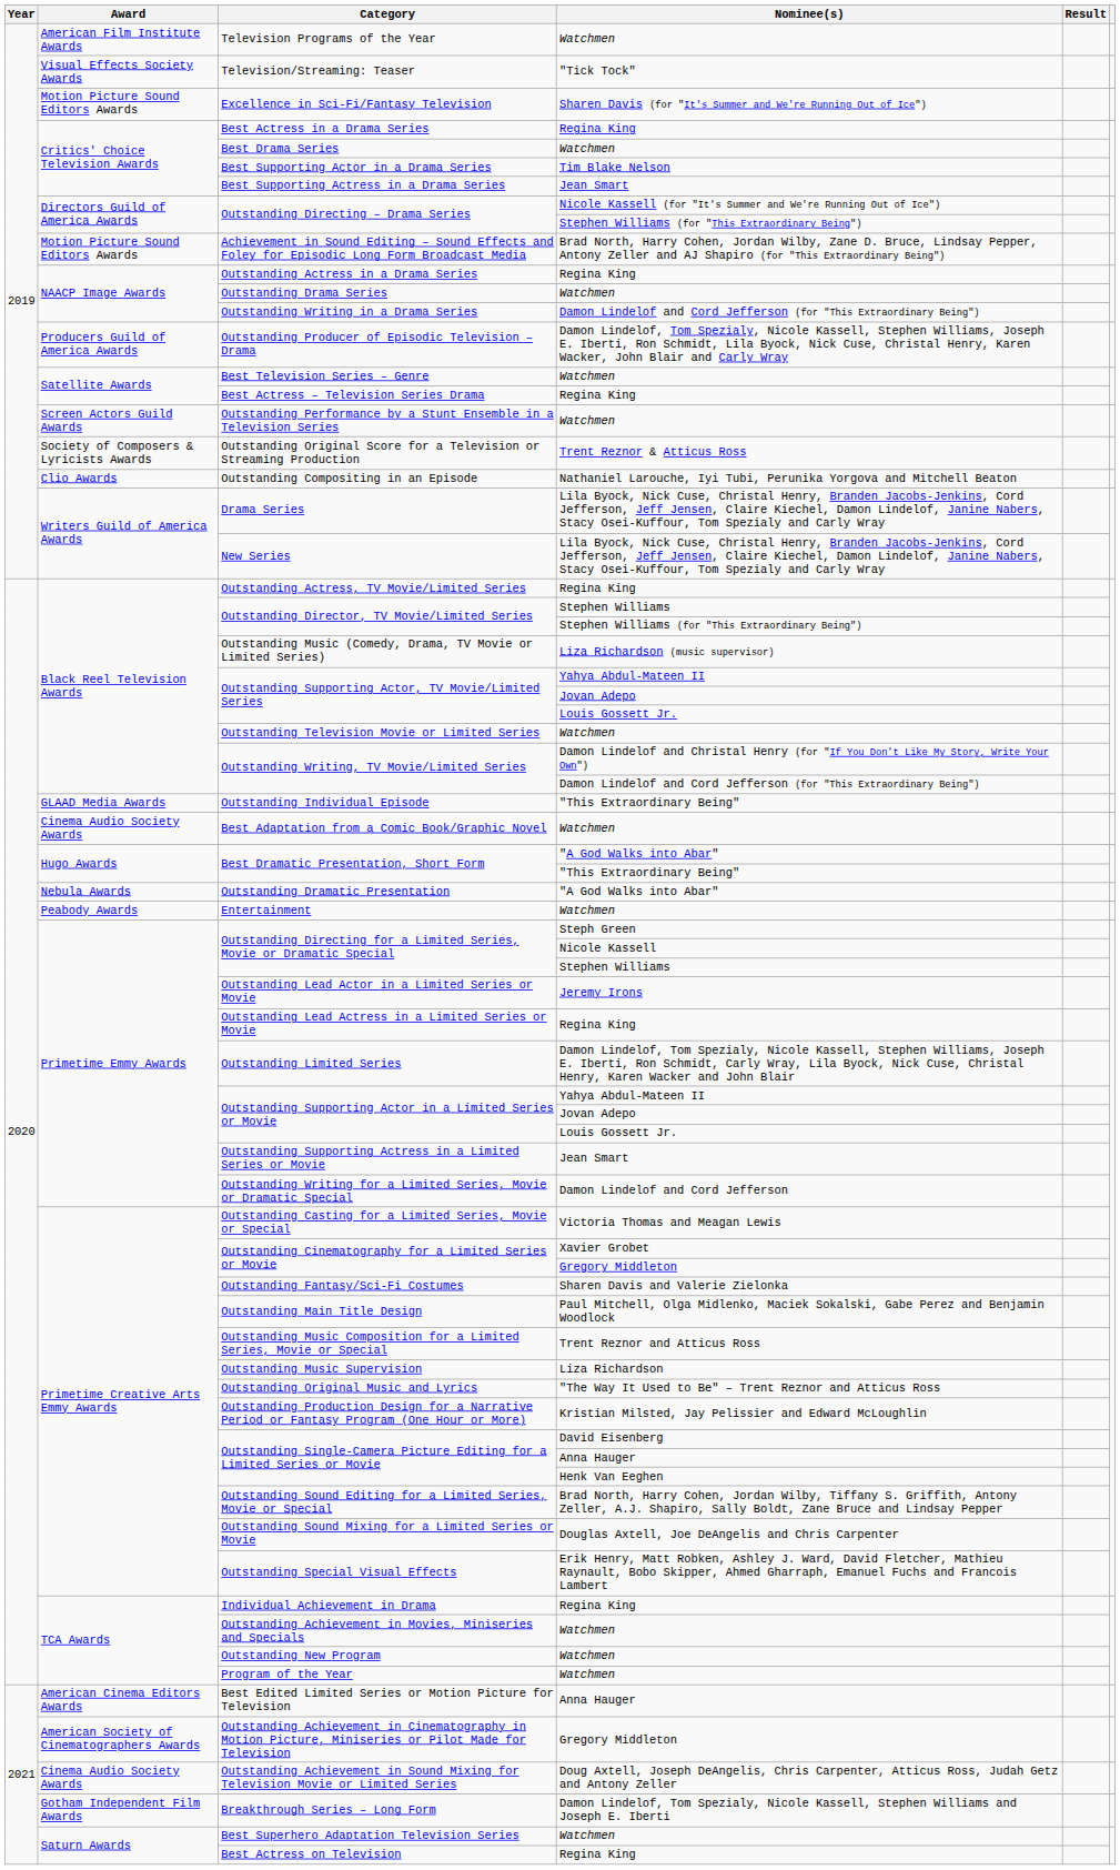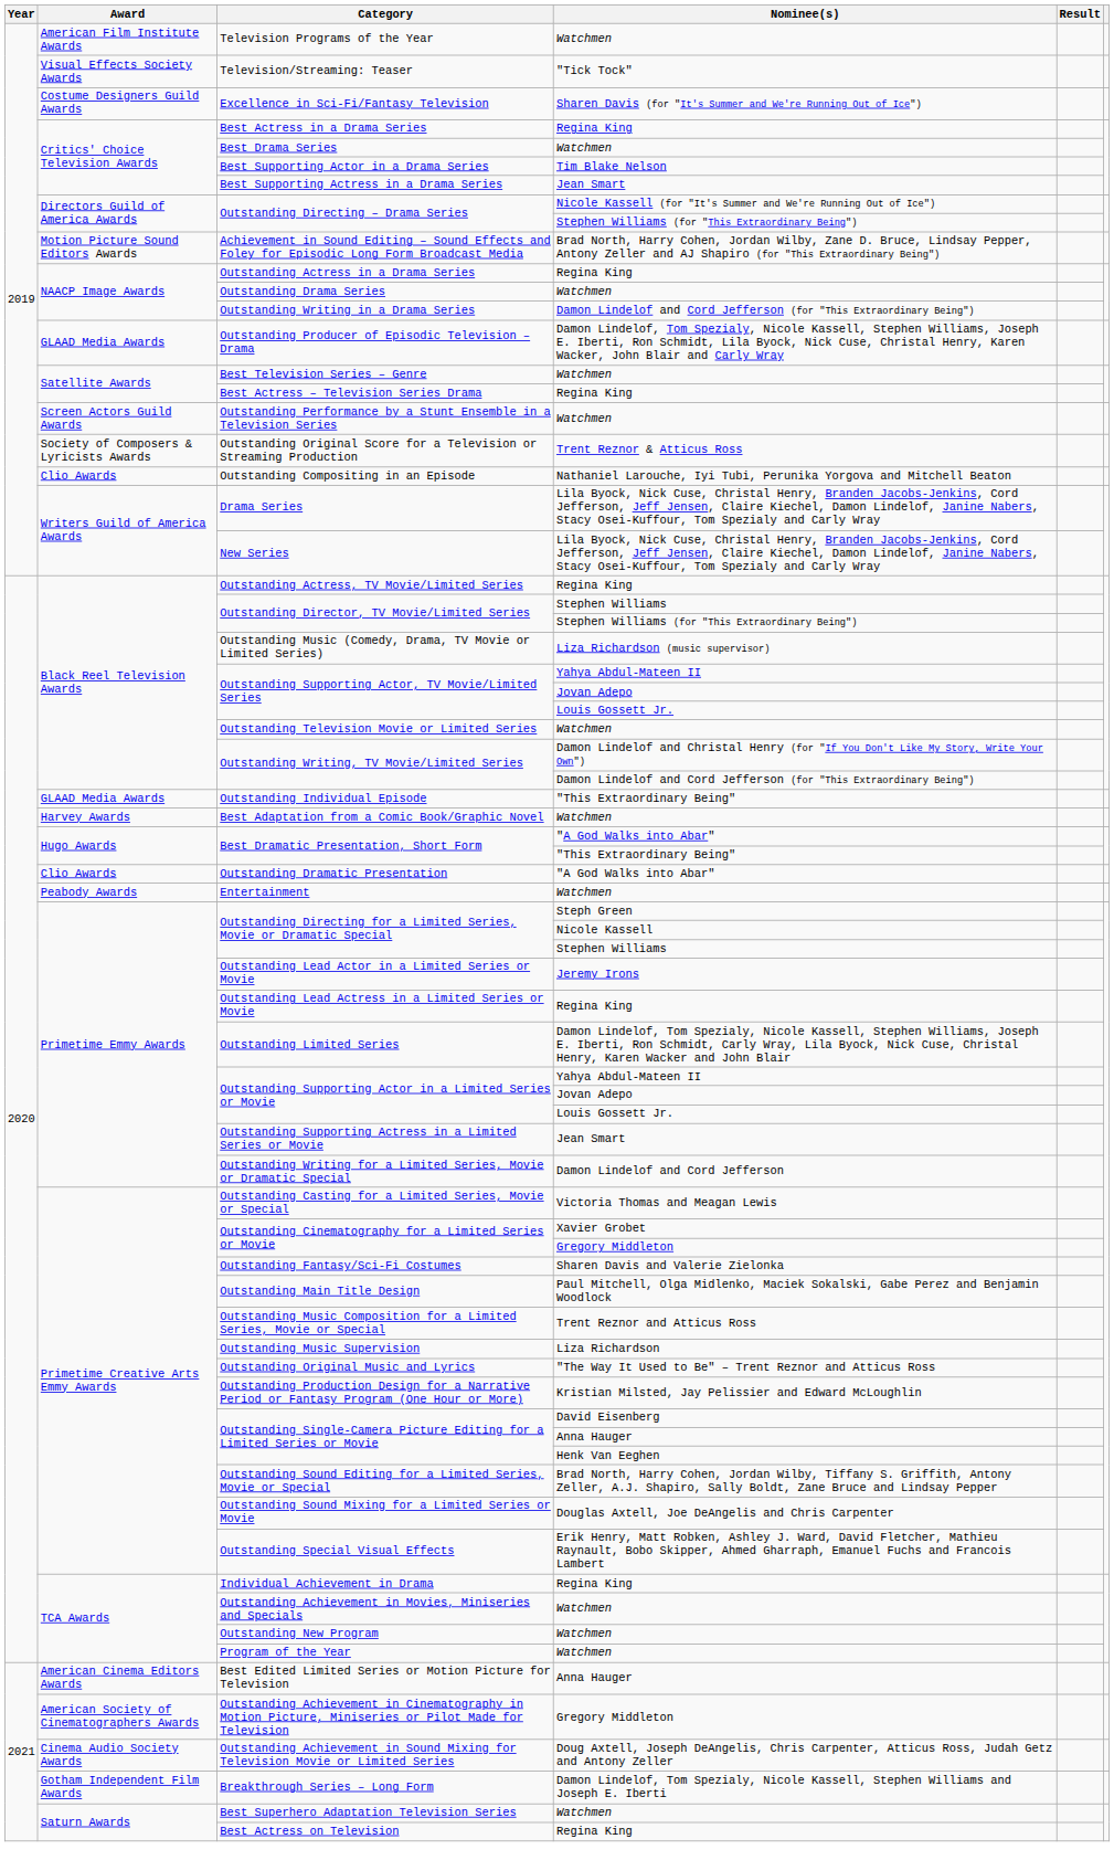 <table class="wikitable sortable">
 <tr>
 <th scope="col">Year</th>
 <th scope="col">Award</th>
 <th scope="col">Category</th>
 <th scope="col">Nominee(s)</th>
 <th scope="col">Result</th>
 <th scope="col" class="unsortable"></th>
 </tr>
 <tr>
 <td rowspan="21" style="text-align: center;">2019</td>
 <td><a href='#'>American Film Institute Awards</a></td>
 <td scope="row">Television Programs of the Year</td>
 <td scope="row"><em>Watchmen</em></td>
 <td></td>
 <td style="text-align: center;"></td>
 </tr>
 <tr>
 <td><a href='#'>Visual Effects Society Awards</a></td>
 <td>Television/Streaming: Teaser</td>
 <td data-sort-value="Tick Tock">"Tick Tock"</td>
 <td></td>
 <td style="text-align: center;"></td>
 </tr>
 <tr>
-<td><a href='#'>Motion Picture Sound Editors</a> Awards</td>
+<td><a href='#'>Costume Designers Guild Awards</a></td>
 <td><a href='#'>Excellence in Sci-Fi/Fantasy Television</a></td>
 <td data-sort-value="Davis, Sharen"><a href='#'>Sharen Davis</a> <small>(for "<a href='#'>It's Summer and We're Running Out of Ice</a>")</small></td>
 <td></td>
 <td style="text-align: center;"></td>
 </tr>
 <tr>
 <td rowspan="4"><a href='#'>Critics' Choice Television Awards</a></td>
 <td><a href='#'>Best Actress in a Drama Series</a></td>
 <td data-sort-value="King, Regina"><a href='#'>Regina King</a></td>
 <td></td>
 <td rowspan="4" style="text-align: center;"></td>
 </tr>
 <tr>
 <td><a href='#'>Best Drama Series</a></td>
 <td><em>Watchmen</em></td>
 <td></td>
 </tr>
 <tr>
 <td><a href='#'>Best Supporting Actor in a Drama Series</a></td>
 <td data-sort-value="Nelson, Tim Blake"><a href='#'>Tim Blake Nelson</a></td>
 <td></td>
 </tr>
 <tr>
 <td><a href='#'>Best Supporting Actress in a Drama Series</a></td>
 <td data-sort-value="Smart, Jean"><a href='#'>Jean Smart</a></td>
 <td></td>
 </tr>
 <tr>
 <td rowspan="2"><a href='#'>Directors Guild of America Awards</a></td>
 <td rowspan="2"><a href='#'>Outstanding Directing – Drama Series</a></td>
 <td data-sort-value="Kassell, Nicole"><a href='#'>Nicole Kassell</a> <small>(for "It's Summer and We're Running Out of Ice")</small></td>
 <td></td>
 <td rowspan="2" style="text-align: center;"></td>
 </tr>
 <tr>
 <td data-sort-value="Williams, Stephen"><a href='#'>Stephen Williams</a> <small>(for "<a href='#'>This Extraordinary Being</a>")</small></td>
 <td></td>
 </tr>
 <tr>
 <td><a href='#'>Motion Picture Sound Editors</a> Awards</td>
 <td><a href='#'>Achievement in Sound Editing – Sound Effects and Foley for Episodic Long Form Broadcast Media</a></td>
 <td data-sort-value="North, Brad, Harry Cohen, Jordan Wilby, Zane D. Bruce">Brad North, Harry Cohen, Jordan Wilby, Zane D. Bruce, Lindsay Pepper, Antony Zeller and AJ Shapiro <small>(for "This Extraordinary Being")</small></td>
 <td></td>
 <td style="text-align: center;"></td>
 </tr>
 <tr>
 <td rowspan="3"><a href='#'>NAACP Image Awards</a></td>
 <td><a href='#'>Outstanding Actress in a Drama Series</a></td>
 <td data-sort-value="King, Regina">Regina King</td>
 <td></td>
 <td rowspan="3" style="text-align: center;"></td>
 </tr>
 <tr>
 <td><a href='#'>Outstanding Drama Series</a></td>
 <td><em>Watchmen</em></td>
 <td></td>
 </tr>
 <tr>
 <td><a href='#'>Outstanding Writing in a Drama Series</a></td>
 <td data-sort-value="Lindelof, Damon and Cord Jefferson"><a href='#'>Damon Lindelof</a> and <a href='#'>Cord Jefferson</a> <small>(for "This Extraordinary Being")</small></td>
 <td></td>
 </tr>
 <tr>
-<td><a href='#'>Producers Guild of America Awards</a></td>
+<td><a href='#'>GLAAD Media Awards</a></td>
 <td><a href='#'>Outstanding Producer of Episodic Television – Drama</a></td>
 <td data-sort-value="Lindelof, Damon, Tom Spezialy">Damon Lindelof, <a href='#'>Tom Spezialy</a>, Nicole Kassell, Stephen Williams, Joseph E. Iberti, Ron Schmidt, Lila Byock, Nick Cuse, Christal Henry, Karen Wacker, John Blair and <a href='#'>Carly Wray</a></td>
 <td></td>
 <td style="text-align: center;"></td>
 </tr>
 <tr>
 <td rowspan="2"><a href='#'>Satellite Awards</a></td>
 <td><a href='#'>Best Television Series – Genre</a></td>
 <td><em>Watchmen</em></td>
 <td></td>
 <td rowspan="2" style="text-align: center;"></td>
 </tr>
 <tr>
 <td><a href='#'>Best Actress – Television Series Drama</a></td>
 <td data-sort-value="King, Regina">Regina King</td>
 <td></td>
 </tr>
 <tr>
 <td><a href='#'>Screen Actors Guild Awards</a></td>
 <td><a href='#'>Outstanding Performance by a Stunt Ensemble in a Television Series</a></td>
 <td><em>Watchmen</em></td>
 <td></td>
 <td style="text-align: center;"></td>
 </tr>
 <tr>
 <td>Society of Composers & Lyricists Awards</td>
 <td>Outstanding Original Score for a Television or Streaming Production</td>
 <td data-sort-value="Reznor, Trent & Atticus Ross"><a href='#'>Trent Reznor</a> & <a href='#'>Atticus Ross</a></td>
 <td></td>
 <td style="text-align: center;"></td>
 </tr>
 <tr>
 <td><a href='#'>Clio Awards</a></td>
 <td>Outstanding Compositing in an Episode</td>
 <td data-sort-value="Larouch, Nathaniel, Iyi Tubi">Nathaniel Larouche, Iyi Tubi, Perunika Yorgova and Mitchell Beaton </td>
 <td></td>
 <td style="text-align: center;"></td>
 </tr>
 <tr>
 <td rowspan="2"><a href='#'>Writers Guild of America Awards</a></td>
 <td><a href='#'>Drama Series</a></td>
 <td data-sort-value="Byock, Lila, Nick Cuse">Lila Byock, Nick Cuse, Christal Henry, <a href='#'>Branden Jacobs-Jenkins</a>, Cord Jefferson, <a href='#'>Jeff Jensen</a>, Claire Kiechel, Damon Lindelof, <a href='#'>Janine Nabers</a>, Stacy Osei-Kuffour, Tom Spezialy and Carly Wray</td>
 <td></td>
 <td rowspan="2" style="text-align: center;"></td>
 </tr>
 <tr>
 <td><a href='#'>New Series</a></td>
 <td data-sort-value="Byock, Lila, Nick Cuse">Lila Byock, Nick Cuse, Christal Henry, <a href='#'>Branden Jacobs-Jenkins</a>, Cord Jefferson, <a href='#'>Jeff Jensen</a>, Claire Kiechel, Damon Lindelof, <a href='#'>Janine Nabers</a>, Stacy Osei-Kuffour, Tom Spezialy and Carly Wray</td>
 <td></td>
 </tr>
 <tr>
 <td rowspan="46" style="text-align: center;">2020</td>
 <td rowspan="10"><a href='#'>Black Reel Television Awards</a></td>
 <td><a href='#'>Outstanding Actress, TV Movie/Limited Series</a></td>
 <td data-sort-value="King, Regina">Regina King</td>
 <td></td>
 <td rowspan="10" style="text-align: center;"></td>
 </tr>
 <tr>
 <td rowspan="2"><a href='#'>Outstanding Director, TV Movie/Limited Series</a></td>
 <td data-sort-value="Williams, Stephen">Stephen Williams </td>
 <td></td>
 </tr>
 <tr>
 <td data-sort-value="Williams, Stephen">Stephen Williams <small>(for "This Extraordinary Being")</small></td>
 <td></td>
 </tr>
 <tr>
 <td>Outstanding Music (Comedy, Drama, TV Movie or Limited Series)</td>
 <td data-sort-value="Richardson, Liza"><a href='#'>Liza Richardson</a> <small>(music supervisor)</small></td>
 <td></td>
 </tr>
 <tr>
 <td rowspan="3"><a href='#'>Outstanding Supporting Actor, TV Movie/Limited Series</a></td>
 <td data-sort-value="Abdul-Mateen II, Yahya"><a href='#'>Yahya Abdul-Mateen II</a></td>
 <td></td>
 </tr>
 <tr>
 <td data-sort-value="Adepo, Jovan"><a href='#'>Jovan Adepo</a></td>
 <td></td>
 </tr>
 <tr>
 <td data-sort-value="Gossett Jr., Louis"><a href='#'>Louis Gossett Jr.</a></td>
 <td></td>
 </tr>
 <tr>
 <td><a href='#'>Outstanding Television Movie or Limited Series</a></td>
 <td><em>Watchmen</em></td>
 <td></td>
 </tr>
 <tr>
 <td rowspan="2"><a href='#'>Outstanding Writing, TV Movie/Limited Series</a></td>
 <td data-sort-value="Lindelof, Damon and Christal Henry">Damon Lindelof and Christal Henry <small>(for "<a href='#'>If You Don't Like My Story, Write Your Own</a>")</small></td>
 <td></td>
 </tr>
 <tr>
 <td data-sort-value="Lindelof, Damon and Cord Jefferson">Damon Lindelof and Cord Jefferson <small>(for "This Extraordinary Being")</small></td>
 <td></td>
 </tr>
 <tr>
 <td><a href='#'>GLAAD Media Awards</a></td>
 <td><a href='#'>Outstanding Individual Episode</a></td>
 <td data-sort-value="This Extraordinary Being">"This Extraordinary Being"</td>
 <td></td>
 <td style="text-align: center;"></td>
 </tr>
 <tr>
-<td><a href='#'>Cinema Audio Society Awards</a></td>
+<td><a href='#'>Harvey Awards</a></td>
 <td><a href='#'>Best Adaptation from a Comic Book/Graphic Novel</a></td>
 <td><em>Watchmen</em></td>
 <td></td>
 <td style="text-align: center;"></td>
 </tr>
 <tr>
 <td rowspan="2"><a href='#'>Hugo Awards</a></td>
 <td rowspan="2"><a href='#'>Best Dramatic Presentation, Short Form</a></td>
 <td data-sort-value="God Walks into Abar, A">"<a href='#'>A God Walks into Abar</a>"</td>
 <td></td>
 <td rowspan="2" style="text-align: center;"></td>
 </tr>
 <tr>
 <td data-sort-value="This Extraordinary Being">"This Extraordinary Being"</td>
 <td></td>
 </tr>
 <tr>
-<td><a href='#'>Nebula Awards</a></td>
+<td><a href='#'>Clio Awards</a></td>
 <td><a href='#'>Outstanding Dramatic Presentation</a></td>
 <td data-sort-value="God Walks into Abar, A">"A God Walks into Abar"</td>
 <td></td>
 <td style="text-align: center;"></td>
 </tr>
 <tr>
 <td><a href='#'>Peabody Awards</a></td>
 <td><a href='#'>Entertainment</a></td>
 <td><em>Watchmen</em></td>
 <td></td>
 <td style="text-align: center;"></td>
 </tr>
 <tr>
 <td rowspan="11"><a href='#'>Primetime Emmy Awards</a></td>
 <td rowspan="3"><a href='#'>Outstanding Directing for a Limited Series, Movie or Dramatic Special</a></td>
 <td data-sort-value="Green, Steph">Steph Green </td>
 <td></td>
 <td rowspan="26" style="text-align: center;"><br><br><br></td>
 </tr>
 <tr>
 <td data-sort-value="Kassell, Nicole">Nicole Kassell </td>
 <td></td>
 </tr>
 <tr>
 <td data-sort-value="Williams, Stephen">Stephen Williams </td>
 <td></td>
 </tr>
 <tr>
 <td><a href='#'>Outstanding Lead Actor in a Limited Series or Movie</a></td>
 <td data-sort-value="Irons, Jeremy"><a href='#'>Jeremy Irons</a></td>
 <td></td>
 </tr>
 <tr>
 <td><a href='#'>Outstanding Lead Actress in a Limited Series or Movie</a></td>
 <td data-sort-value="King, Regina">Regina King</td>
 <td></td>
 </tr>
 <tr>
 <td><a href='#'>Outstanding Limited Series</a></td>
 <td data-sort-value="Lindelof, Damon, Tom Spezialy, Nicole Kassell, Stephen Williams">Damon Lindelof, Tom Spezialy, Nicole Kassell, Stephen Williams, Joseph E. Iberti, Ron Schmidt, Carly Wray, Lila Byock, Nick Cuse, Christal Henry, Karen Wacker and John Blair</td>
 <td></td>
 </tr>
 <tr>
 <td rowspan="3"><a href='#'>Outstanding Supporting Actor in a Limited Series or Movie</a></td>
 <td data-sort-value="Abdul-Mateen II, Yahya">Yahya Abdul-Mateen II </td>
 <td></td>
 </tr>
 <tr>
 <td data-sort-value="Adepo, Jovan">Jovan Adepo </td>
 <td></td>
 </tr>
 <tr>
 <td data-sort-value="Gossett Jr., Louis">Louis Gossett Jr. </td>
 <td></td>
 </tr>
 <tr>
 <td><a href='#'>Outstanding Supporting Actress in a Limited Series or Movie</a></td>
 <td data-sort-value="Smart, Jean">Jean Smart </td>
 <td></td>
 </tr>
 <tr>
 <td><a href='#'>Outstanding Writing for a Limited Series, Movie or Dramatic Special</a></td>
 <td data-sort-value="Lindelof, Damon, and Cord Jefferson">Damon Lindelof and Cord Jefferson </td>
 <td></td>
 </tr>
 <tr>
 <td rowspan="15"><a href='#'>Primetime Creative Arts Emmy Awards</a></td>
 <td><a href='#'>Outstanding Casting for a Limited Series, Movie or Special</a></td>
 <td data-sort-value="Thomas, Victoria and Meagan Lewis">Victoria Thomas and Meagan Lewis</td>
 <td></td>
 </tr>
 <tr>
 <td rowspan="2"><a href='#'>Outstanding Cinematography for a Limited Series or Movie</a></td>
 <td data-sort-value="Grobet, Xavier">Xavier Grobet </td>
 <td></td>
 </tr>
 <tr>
 <td data-sort-value="Middleton, Gregory"><a href='#'>Gregory Middleton</a> </td>
 <td></td>
 </tr>
 <tr>
 <td><a href='#'>Outstanding Fantasy/Sci-Fi Costumes</a></td>
 <td data-sort-value="Davis, Sharen, Valerie Zielonka">Sharen Davis and Valerie Zielonka </td>
 <td></td>
 </tr>
 <tr>
 <td><a href='#'>Outstanding Main Title Design</a></td>
 <td data-sort-value="Mitchell, Paul, Olga Midlenko">Paul Mitchell, Olga Midlenko, Maciek Sokalski, Gabe Perez and Benjamin Woodlock</td>
 <td></td>
 </tr>
 <tr>
 <td><a href='#'>Outstanding Music Composition for a Limited Series, Movie or Special</a></td>
 <td data-sort-value="Reznor, Trent and Atticus Ross">Trent Reznor and Atticus Ross </td>
 <td></td>
 </tr>
 <tr>
 <td><a href='#'>Outstanding Music Supervision</a></td>
 <td data-sort-value="Richardson, Lisa">Liza Richardson</td>
 <td></td>
 </tr>
 <tr>
 <td><a href='#'>Outstanding Original Music and Lyrics</a></td>
 <td data-sort-value="Way It Used to Be, The">"The Way It Used to Be" – Trent Reznor and Atticus Ross </td>
 <td></td>
 </tr>
 <tr>
 <td><a href='#'>Outstanding Production Design for a Narrative Period or Fantasy Program (One Hour or More)</a></td>
 <td data-sort-value="Milsted, Kristian, Jay Pelissier">Kristian Milsted, Jay Pelissier and Edward McLoughlin </td>
 <td></td>
 </tr>
 <tr>
 <td rowspan="3"><a href='#'>Outstanding Single-Camera Picture Editing for a Limited Series or Movie</a></td>
 <td data-sort-value="Eisenberg, David">David Eisenberg </td>
 <td></td>
 </tr>
 <tr>
 <td data-sort-value="Hauger, Anna">Anna Hauger </td>
 <td></td>
 </tr>
 <tr>
 <td data-sort-value="Van Eeghen, Henk">Henk Van Eeghen </td>
 <td></td>
 </tr>
 <tr>
 <td><a href='#'>Outstanding Sound Editing for a Limited Series, Movie or Special</a></td>
 <td data-sort-value="North, Brad, Harry Cohen, Jordan Wilby, Tiffany S. Griffith">Brad North, Harry Cohen, Jordan Wilby, Tiffany S. Griffith, Antony Zeller, A.J. Shapiro, Sally Boldt, Zane Bruce and Lindsay Pepper </td>
 <td></td>
 </tr>
 <tr>
 <td><a href='#'>Outstanding Sound Mixing for a Limited Series or Movie</a></td>
 <td data-sort-value="Axtell, Douglass, Jose DeAngelis">Douglas Axtell, Joe DeAngelis and Chris Carpenter </td>
 <td></td>
 </tr>
 <tr>
 <td><a href='#'>Outstanding Special Visual Effects</a></td>
 <td data-sort-value="Henry, Erik, Matt Robken">Erik Henry, Matt Robken, Ashley J. Ward, David Fletcher, Mathieu Raynault, Bobo Skipper, Ahmed Gharraph, Emanuel Fuchs and Francois Lambert </td>
 <td></td>
 </tr>
 <tr>
 <td rowspan="4"><a href='#'>TCA Awards</a></td>
 <td><a href='#'>Individual Achievement in Drama</a></td>
 <td data-sort-value="King, Regina">Regina King</td>
 <td></td>
 <td rowspan="4" style="text-align: center;"></td>
 </tr>
 <tr>
 <td><a href='#'>Outstanding Achievement in Movies, Miniseries and Specials</a></td>
 <td><em>Watchmen</em></td>
 <td></td>
 </tr>
 <tr>
 <td><a href='#'>Outstanding New Program</a></td>
 <td><em>Watchmen</em></td>
 <td></td>
 </tr>
 <tr>
 <td><a href='#'>Program of the Year</a></td>
 <td><em>Watchmen</em></td>
 <td></td>
 </tr>
 <tr>
 <td rowspan="6" style="text-align: center;">2021</td>
 <td><a href='#'>American Cinema Editors Awards</a></td>
 <td>Best Edited Limited Series or Motion Picture for Television</td>
 <td data-sort-value="Hauger, Anna">Anna Hauger </td>
 <td></td>
 <td style="text-align: center;"></td>
 </tr>
 <tr>
 <td><a href='#'>American Society of Cinematographers Awards</a></td>
 <td><a href='#'>Outstanding Achievement in Cinematography in Motion Picture, Miniseries or Pilot Made for Television</a></td>
 <td data-sort-value="Middleton, Gregory">Gregory Middleton </td>
 <td></td>
 <td style="text-align: center;"></td>
 </tr>
 <tr>
 <td><a href='#'>Cinema Audio Society Awards</a></td>
 <td><a href='#'>Outstanding Achievement in Sound Mixing for Television Movie or Limited Series</a></td>
 <td data-sort-value="Axtell, Doug, Joseph DeAngelis">Doug Axtell, Joseph DeAngelis, Chris Carpenter, Atticus Ross, Judah Getz and Antony Zeller </td>
 <td></td>
 <td style="text-align: center;"></td>
 </tr>
 <tr>
 <td><a href='#'>Gotham Independent Film Awards</a></td>
 <td><a href='#'>Breakthrough Series – Long Form</a></td>
 <td data-sort-value="Lindelof, Damon, Tom Spezialy">Damon Lindelof, Tom Spezialy, Nicole Kassell, Stephen Williams and Joseph E. Iberti</td>
 <td></td>
 <td style="text-align: center;"></td>
 </tr>
 <tr>
 <td rowspan="2"><a href='#'>Saturn Awards</a></td>
 <td><a href='#'>Best Superhero Adaptation Television Series</a></td>
 <td><em>Watchmen</em></td>
 <td></td>
 <td rowspan="2" style="text-align: center;"></td>
 </tr>
 <tr>
 <td><a href='#'>Best Actress on Television</a></td>
 <td>Regina King</td>
 <td></td>
 </tr>
 </table>
